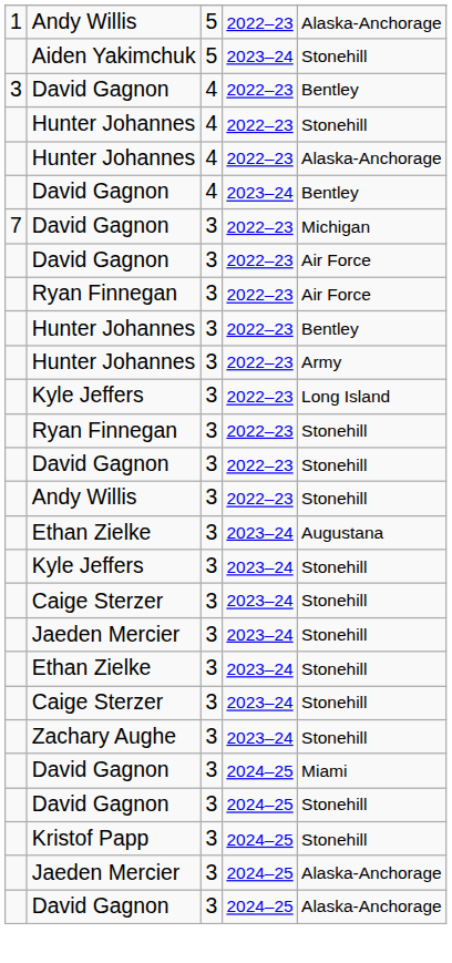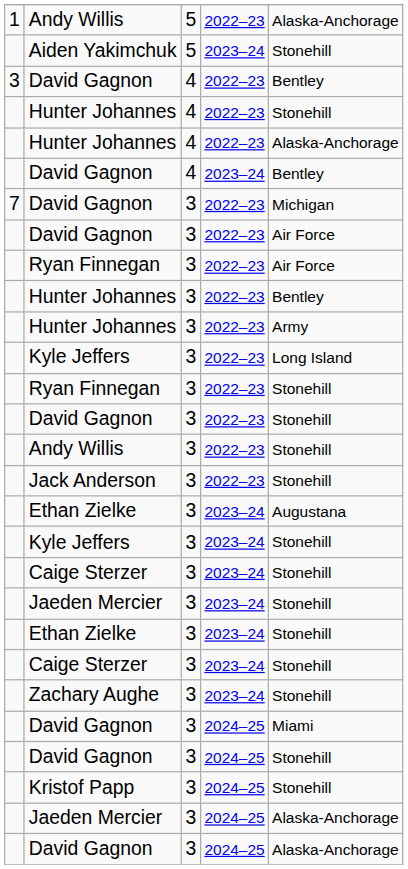 <table class="wikitable">
 <tr>
 </tr>
 <tr>
 <td>1</td>
 <td>Andy Willis</td>
 <td>5</td>
 <td style="font-size:80%;"><a href='#'>2022–23</a></td>
 <td style="font-size:80%;">Alaska-Anchorage</td>
 </tr>
 <tr>
 <td></td>
 <td>Aiden Yakimchuk</td>
 <td>5</td>
 <td style="font-size:80%;"><a href='#'>2023–24</a></td>
 <td style="font-size:80%;">Stonehill</td>
 </tr>
 <tr>
 <td>3</td>
 <td>David Gagnon</td>
 <td>4</td>
 <td style="font-size:80%;"><a href='#'>2022–23</a></td>
 <td style="font-size:80%;">Bentley</td>
 </tr>
 <tr>
 <td></td>
 <td>Hunter Johannes</td>
 <td>4</td>
 <td style="font-size:80%;"><a href='#'>2022–23</a></td>
 <td style="font-size:80%;">Stonehill</td>
 </tr>
 <tr>
 <td></td>
 <td>Hunter Johannes</td>
 <td>4</td>
 <td style="font-size:80%;"><a href='#'>2022–23</a></td>
 <td style="font-size:80%;">Alaska-Anchorage</td>
 </tr>
 <tr>
 <td></td>
 <td>David Gagnon</td>
 <td>4</td>
 <td style="font-size:80%;"><a href='#'>2023–24</a></td>
 <td style="font-size:80%;">Bentley</td>
 </tr>
 <tr>
 <td>7</td>
 <td>David Gagnon</td>
 <td>3</td>
 <td style="font-size:80%;"><a href='#'>2022–23</a></td>
 <td style="font-size:80%;">Michigan</td>
 </tr>
 <tr>
 <td></td>
 <td>David Gagnon</td>
 <td>3</td>
 <td style="font-size:80%;"><a href='#'>2022–23</a></td>
 <td style="font-size:80%;">Air Force</td>
 </tr>
 <tr>
 <td></td>
 <td>Ryan Finnegan</td>
 <td>3</td>
 <td style="font-size:80%;"><a href='#'>2022–23</a></td>
 <td style="font-size:80%;">Air Force</td>
 </tr>
 <tr>
 <td></td>
 <td>Hunter Johannes</td>
 <td>3</td>
 <td style="font-size:80%;"><a href='#'>2022–23</a></td>
 <td style="font-size:80%;">Bentley</td>
 </tr>
 <tr>
 <td></td>
 <td>Hunter Johannes</td>
 <td>3</td>
 <td style="font-size:80%;"><a href='#'>2022–23</a></td>
 <td style="font-size:80%;">Army</td>
 </tr>
 <tr>
 <td></td>
 <td>Kyle Jeffers</td>
 <td>3</td>
 <td style="font-size:80%;"><a href='#'>2022–23</a></td>
 <td style="font-size:80%;">Long Island</td>
 </tr>
 <tr>
 <td></td>
 <td>Ryan Finnegan</td>
 <td>3</td>
 <td style="font-size:80%;"><a href='#'>2022–23</a></td>
 <td style="font-size:80%;">Stonehill</td>
 </tr>
 <tr>
 <td></td>
 <td>David Gagnon</td>
 <td>3</td>
 <td style="font-size:80%;"><a href='#'>2022–23</a></td>
 <td style="font-size:80%;">Stonehill</td>
 </tr>
 <tr>
 <td></td>
 <td>Andy Willis</td>
 <td>3</td>
 <td style="font-size:80%;"><a href='#'>2022–23</a></td>
 <td style="font-size:80%;">Stonehill</td>
 </tr>
 <tr>
 <td></td>
+<td>Jack Anderson</td>
+<td>3</td>
+<td style="font-size:80%;"><a href='#'>2022–23</a></td>
+<td style="font-size:80%;">Stonehill</td>
+</tr>
+<tr>
+<td></td>
 <td>Ethan Zielke</td>
 <td>3</td>
 <td style="font-size:80%;"><a href='#'>2023–24</a></td>
 <td style="font-size:80%;">Augustana</td>
 </tr>
 <tr>
 <td></td>
 <td>Kyle Jeffers</td>
 <td>3</td>
 <td style="font-size:80%;"><a href='#'>2023–24</a></td>
 <td style="font-size:80%;">Stonehill</td>
 </tr>
 <tr>
 <td></td>
 <td>Caige Sterzer</td>
 <td>3</td>
 <td style="font-size:80%;"><a href='#'>2023–24</a></td>
 <td style="font-size:80%;">Stonehill</td>
 </tr>
 <tr>
 <td></td>
 <td>Jaeden Mercier</td>
 <td>3</td>
 <td style="font-size:80%;"><a href='#'>2023–24</a></td>
 <td style="font-size:80%;">Stonehill</td>
 </tr>
 <tr>
 <td></td>
 <td>Ethan Zielke</td>
 <td>3</td>
 <td style="font-size:80%;"><a href='#'>2023–24</a></td>
 <td style="font-size:80%;">Stonehill</td>
 </tr>
 <tr>
 <td></td>
 <td>Caige Sterzer</td>
 <td>3</td>
 <td style="font-size:80%;"><a href='#'>2023–24</a></td>
 <td style="font-size:80%;">Stonehill</td>
 </tr>
 <tr>
 <td></td>
 <td>Zachary Aughe</td>
 <td>3</td>
 <td style="font-size:80%;"><a href='#'>2023–24</a></td>
 <td style="font-size:80%;">Stonehill</td>
 </tr>
 <tr>
 <td></td>
 <td>David Gagnon</td>
 <td>3</td>
 <td style="font-size:80%;"><a href='#'>2024–25</a></td>
 <td style="font-size:80%;">Miami</td>
 </tr>
 <tr>
 <td></td>
 <td>David Gagnon</td>
 <td>3</td>
 <td style="font-size:80%;"><a href='#'>2024–25</a></td>
 <td style="font-size:80%;">Stonehill</td>
 </tr>
 <tr>
 <td></td>
 <td>Kristof Papp</td>
 <td>3</td>
 <td style="font-size:80%;"><a href='#'>2024–25</a></td>
 <td style="font-size:80%;">Stonehill</td>
 </tr>
 <tr>
 <td></td>
 <td>Jaeden Mercier</td>
 <td>3</td>
 <td style="font-size:80%;"><a href='#'>2024–25</a></td>
 <td style="font-size:80%;">Alaska-Anchorage</td>
 </tr>
 <tr>
 <td></td>
 <td>David Gagnon</td>
 <td>3</td>
 <td style="font-size:80%;"><a href='#'>2024–25</a></td>
 <td style="font-size:80%;">Alaska-Anchorage</td>
 </tr>
 </table>
